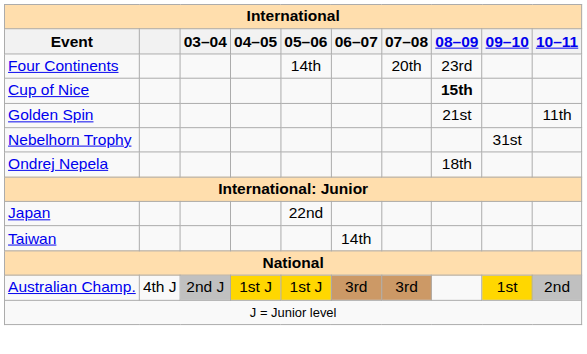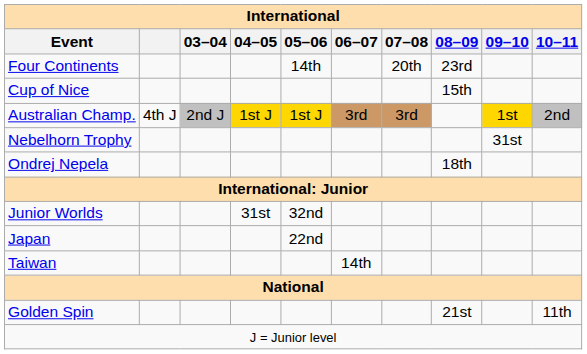 <table class="wikitable" style="text-align:center">
 <tr>
 <th style="background-color: #ffdead; " colspan=10 align=center>International</th>
 </tr>
 <tr>
 <th>Event</th>
 <th></th>
 <th>03–04</th>
 <th>04–05</th>
 <th>05–06</th>
 <th>06–07</th>
 <th>07–08</th>
 <th><a href='#'>08–09</a></th>
 <th><a href='#'>09–10</a></th>
 <th><a href='#'>10–11</a></th>
 </tr>
 <tr>
 <td align=left><a href='#'>Four Continents</a></td>
 <td></td>
 <td></td>
 <td></td>
 <td>14th</td>
 <td></td>
 <td>20th</td>
 <td>23rd</td>
 <td></td>
 <td></td>
 </tr>
 <tr>
 <td align=left><a href='#'>Cup of Nice</a></td>
 <td></td>
 <td></td>
 <td></td>
 <td></td>
 <td></td>
 <td></td>
-<td><strong>15th</strong></td>
+<td>15th</td>
 <td></td>
 <td></td>
 </tr>
 <tr>
-<td align=left><a href='#'>Golden Spin</a></td>
+<td align=left><a href='#'>Australian Champ.</a></td>
+<td>4th J</td>
+<td bgcolor=silver>2nd J</td>
+<td bgcolor=gold>1st J</td>
+<td bgcolor=gold>1st J</td>
+<td bgcolor=cc9966>3rd</td>
+<td bgcolor=cc9966>3rd</td>
 <td></td>
-<td></td>
-<td></td>
-<td></td>
-<td></td>
-<td></td>
-<td>21st</td>
-<td></td>
-<td>11th</td>
+<td bgcolor=gold>1st</td>
+<td bgcolor=silver>2nd</td>
 </tr>
 <tr>
 <td align=left><a href='#'>Nebelhorn Trophy</a></td>
 <td></td>
 <td></td>
 <td></td>
 <td></td>
 <td></td>
 <td></td>
 <td></td>
 <td>31st</td>
 <td></td>
 </tr>
 <tr>
 <td align=left><a href='#'>Ondrej Nepela</a></td>
 <td></td>
 <td></td>
 <td></td>
 <td></td>
 <td></td>
 <td></td>
 <td>18th</td>
 <td></td>
 <td></td>
 </tr>
 <tr>
 <th style="background-color: #ffdead; " colspan=10 align=center>International: Junior</th>
 </tr>
 <tr>
+<td align=left><a href='#'>Junior Worlds</a></td>
+<td></td>
+<td></td>
+<td>31st</td>
+<td>32nd</td>
+<td></td>
+<td></td>
+<td></td>
+<td></td>
+<td></td>
+</tr>
+<tr>
 <td align=left> <a href='#'>Japan</a></td>
 <td></td>
 <td></td>
 <td></td>
 <td>22nd</td>
 <td></td>
 <td></td>
 <td></td>
 <td></td>
 <td></td>
 </tr>
 <tr>
 <td align=left> <a href='#'>Taiwan</a></td>
 <td></td>
 <td></td>
 <td></td>
 <td></td>
 <td>14th</td>
 <td></td>
 <td></td>
 <td></td>
 <td></td>
 </tr>
 <tr>
 <th style="background-color: #ffdead; " colspan=10 align=center>National</th>
 </tr>
 <tr>
-<td align=left><a href='#'>Australian Champ.</a></td>
-<td>4th J</td>
-<td bgcolor=silver>2nd J</td>
-<td bgcolor=gold>1st J</td>
-<td bgcolor=gold>1st J</td>
-<td bgcolor=cc9966>3rd</td>
-<td bgcolor=cc9966>3rd</td>
+<td align=left><a href='#'>Golden Spin</a></td>
 <td></td>
-<td bgcolor=gold>1st</td>
-<td bgcolor=silver>2nd</td>
+<td></td>
+<td></td>
+<td></td>
+<td></td>
+<td></td>
+<td>21st</td>
+<td></td>
+<td>11th</td>
 </tr>
 <tr>
 <td colspan=10 align=center><small> J = Junior level </small></td>
 </tr>
 </table>
